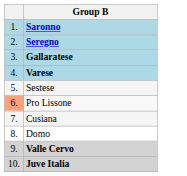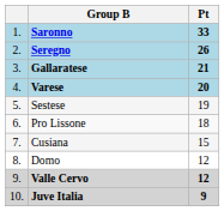 <table class="wikitable" style="text-align:center">
 <tr>
 <th width=25></th>
 <th width=215>Group B</th>
+<th width=35>Pt</th>
 </tr>
 <tr style="background:lightblue;">
 <td>1.</td>
 <td align=left><strong><a href='#'>Saronno</a></strong></td>
+<td><strong>33</strong></td>
 </tr>
 <tr style="background:lightblue;">
 <td>2.</td>
 <td align=left><strong><a href='#'>Seregno</a></strong></td>
+<td><strong>26</strong></td>
 </tr>
 <tr style="background:lightblue;">
 <td>3.</td>
 <td align=left><strong>Gallaratese</strong></td>
+<td><strong>21</strong></td>
 </tr>
 <tr style="background:lightblue;">
 <td>4.</td>
 <td align=left><strong>Varese</strong></td>
+<td><strong>20</strong></td>
 </tr>
 <tr style="background:#f5f5f5;">
 <td>5.</td>
 <td align=left>Sestese</td>
+<td>19</td>
 </tr>
 <tr>
-<td style="background: lightsalmon;">6.</td>
+<td>6.</td>
 <td align=left>Pro Lissone</td>
+<td>18</td>
 </tr>
 <tr style="background:#f5f5f5;">
 <td>7.</td>
 <td align=left>Cusiana</td>
+<td>15</td>
 </tr>
 <tr style="background:#FFFfff;">
 <td>8.</td>
 <td align=left>Domo</td>
+<td>12</td>
 </tr>
 <tr style="background:lightgray;">
 <td>9.</td>
 <td align=left><strong>Valle Cervo</strong></td>
+<td><strong>12</strong></td>
 </tr>
 <tr style="background:lightgray;">
 <td>10.</td>
 <td align=left><strong>Juve Italia</strong></td>
+<td><strong>9</strong></td>
 </tr>
 </table>
